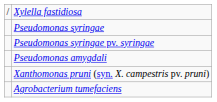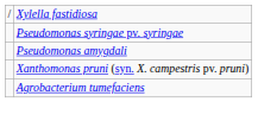 <table class="wikitable" style="clear:left">
 <tr>
 <td><a href='#'></a>/</td>
 <td><em><a href='#'>Xylella fastidiosa</a></em></td>
-</tr>
-<tr>
-<td></td>
-<td><em><a href='#'>Pseudomonas syringae</a></em></td>
 </tr>
 <tr>
 <td></td>
 <td><a href='#'><em>Pseudomonas syringae</em> pv. <em>syringae</em></a></td>
 </tr>
 <tr>
 <td></td>
 <td><em><a href='#'>Pseudomonas amygdali</a></em></td>
 </tr>
 <tr>
 <td></td>
 <td><em><a href='#'>Xanthomonas pruni</a></em> (<a href='#'>syn.</a> <em>X. campestris</em> pv. <em>pruni</em>)</td>
 </tr>
 <tr>
 <td></td>
 <td><em><a href='#'>Agrobacterium tumefaciens</a></em></td>
 </tr>
 </table>
